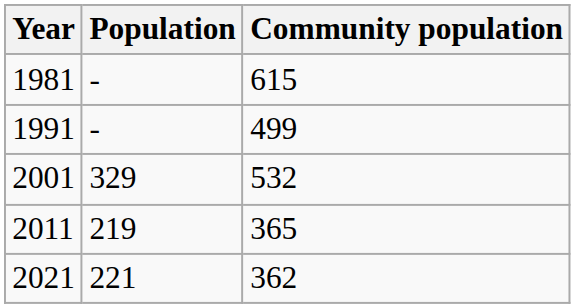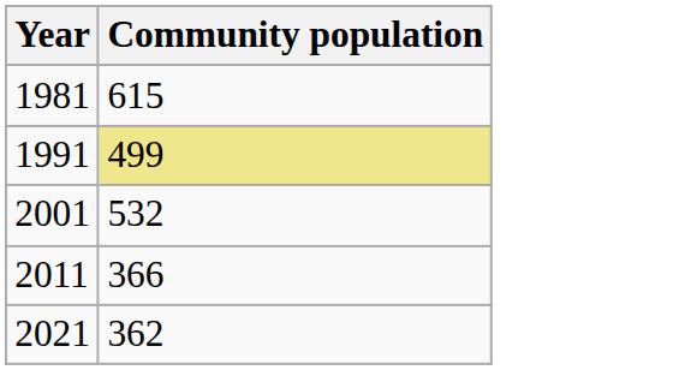 <table class=wikitable>
 <tr>
 <th>Year</th>
-<th>Population</th>
 <th>Community population</th>
 </tr>
 <tr>
 <td>1981</td>
-<td>-</td>
 <td>615</td>
 </tr>
 <tr>
 <td>1991</td>
-<td>-</td>
-<td>499</td>
+<td style="background: khaki;">499</td>
 </tr>
 <tr>
 <td>2001</td>
-<td>329</td>
 <td>532</td>
 </tr>
 <tr>
 <td>2011</td>
-<td>219</td>
-<td>365</td>
+<td>366</td>
 </tr>
 <tr>
 <td>2021</td>
-<td>221</td>
 <td>362</td>
 </tr>
 </table>
